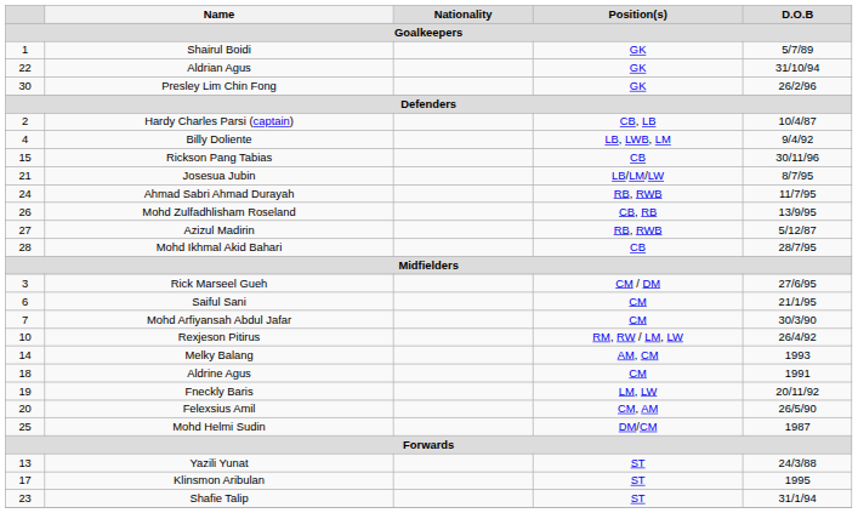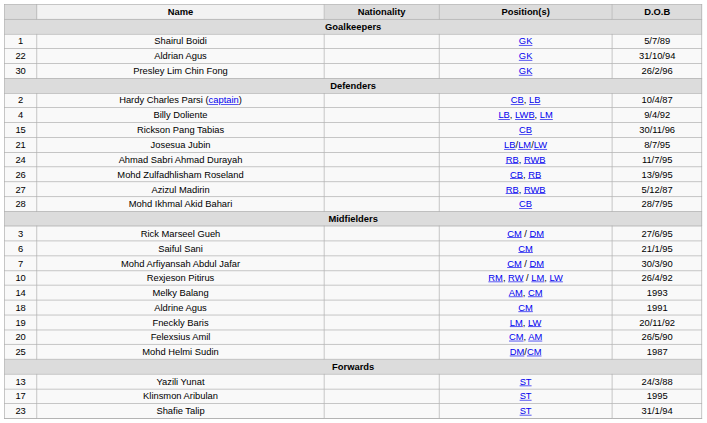 <table class="wikitable" style="text-align:center; font-size:90%; width:85%;">
 <tr>
 <th style="background:#dcdcdc; text-align:center;"></th>
 <th style="background:#dcdcdc:; text-align:center;">Name</th>
 <th style="background:#dcdcdc; text-align:center;">Nationality</th>
 <th style="background:#dcdcdc; text-align:center;">Position(s)</th>
 <th style="background:#dcdcdc; text-align:center;">D.O.B</th>
 </tr>
 <tr>
 <th colspan="9" style="background:#dcdcdc; text-align:center;">Goalkeepers</th>
 </tr>
 <tr>
 <td>1</td>
 <td>Shairul Boidi</td>
 <td></td>
 <td><a href='#'>GK</a></td>
 <td>5/7/89</td>
 </tr>
 <tr>
 <td>22</td>
 <td>Aldrian Agus</td>
 <td></td>
 <td><a href='#'>GK</a></td>
 <td>31/10/94</td>
 </tr>
 <tr>
 <td>30</td>
 <td>Presley Lim Chin Fong</td>
 <td></td>
 <td><a href='#'>GK</a></td>
 <td>26/2/96</td>
 </tr>
 <tr>
 <th colspan="9" style="background:#dcdcdc; text-align:center;">Defenders</th>
 </tr>
 <tr>
 <td>2</td>
 <td>Hardy Charles Parsi (<a href='#'>captain</a>)</td>
 <td></td>
 <td><a href='#'>CB</a>, <a href='#'>LB</a></td>
 <td>10/4/87</td>
 </tr>
 <tr>
 <td>4</td>
 <td>Billy Doliente</td>
 <td></td>
 <td><a href='#'>LB</a>, <a href='#'>LWB</a>, <a href='#'>LM</a></td>
 <td>9/4/92</td>
 </tr>
 <tr>
 <td>15</td>
 <td>Rickson Pang Tabias</td>
 <td></td>
 <td><a href='#'>CB</a></td>
 <td>30/11/96</td>
 </tr>
 <tr>
 <td>21</td>
 <td>Josesua Jubin</td>
 <td></td>
 <td><a href='#'>LB</a>/<a href='#'>LM</a>/<a href='#'>LW</a></td>
 <td>8/7/95</td>
 </tr>
 <tr>
 <td>24</td>
 <td>Ahmad Sabri Ahmad Durayah</td>
 <td></td>
 <td><a href='#'>RB</a>, <a href='#'>RWB</a></td>
 <td>11/7/95</td>
 </tr>
 <tr>
 <td>26</td>
 <td>Mohd Zulfadhlisham Roseland</td>
 <td></td>
 <td><a href='#'>CB</a>, <a href='#'>RB</a></td>
 <td>13/9/95</td>
 </tr>
 <tr>
 <td>27</td>
 <td>Azizul Madirin</td>
 <td></td>
 <td><a href='#'>RB</a>, <a href='#'>RWB</a></td>
 <td>5/12/87</td>
 </tr>
 <tr>
 <td>28</td>
 <td>Mohd Ikhmal Akid Bahari</td>
 <td></td>
 <td><a href='#'>CB</a></td>
 <td>28/7/95</td>
 </tr>
 <tr>
 <th colspan="9" style="background:#dcdcdc; text-align:center;">Midfielders</th>
 </tr>
 <tr>
 <td>3</td>
 <td>Rick Marseel Gueh</td>
 <td></td>
 <td><a href='#'>CM</a> / <a href='#'>DM</a></td>
 <td>27/6/95</td>
 </tr>
 <tr>
 <td>6</td>
 <td>Saiful Sani</td>
 <td></td>
 <td><a href='#'>CM</a></td>
 <td>21/1/95</td>
 </tr>
 <tr>
 <td>7</td>
 <td>Mohd Arfiyansah Abdul Jafar</td>
 <td></td>
-<td><a href='#'>CM</a></td>
+<td><a href='#'>CM</a> / <a href='#'>DM</a></td>
 <td>30/3/90</td>
 </tr>
 <tr>
 <td>10</td>
 <td>Rexjeson Pitirus</td>
 <td></td>
 <td><a href='#'>RM</a>, <a href='#'>RW</a> / <a href='#'>LM</a>, <a href='#'>LW</a></td>
 <td>26/4/92</td>
 </tr>
 <tr>
 <td>14</td>
 <td>Melky Balang</td>
 <td></td>
 <td><a href='#'>AM</a>, <a href='#'>CM</a></td>
 <td>1993</td>
 </tr>
 <tr>
 <td>18</td>
 <td>Aldrine Agus</td>
 <td></td>
 <td><a href='#'>CM</a></td>
 <td>1991</td>
 </tr>
 <tr>
 <td>19</td>
 <td>Fneckly Baris</td>
 <td></td>
 <td><a href='#'>LM</a>, <a href='#'>LW</a></td>
 <td>20/11/92</td>
 </tr>
 <tr>
 <td>20</td>
 <td>Felexsius Amil</td>
 <td></td>
 <td><a href='#'>CM</a>, <a href='#'>AM</a></td>
 <td>26/5/90</td>
 </tr>
 <tr>
 <td>25</td>
 <td>Mohd Helmi Sudin</td>
 <td></td>
 <td><a href='#'>DM</a>/<a href='#'>CM</a></td>
 <td>1987</td>
 </tr>
 <tr>
 <th colspan="9" style="background:#dcdcdc; text-align:center;">Forwards</th>
 </tr>
 <tr>
 <td>13</td>
 <td>Yazili Yunat</td>
 <td></td>
 <td><a href='#'>ST</a></td>
 <td>24/3/88</td>
 </tr>
 <tr>
 <td>17</td>
 <td>Klinsmon Aribulan</td>
 <td></td>
 <td><a href='#'>ST</a></td>
 <td>1995</td>
 </tr>
 <tr>
 <td>23</td>
 <td>Shafie Talip</td>
 <td></td>
 <td><a href='#'>ST</a></td>
 <td>31/1/94</td>
 </tr>
 <tr>
 </tr>
 </table>
